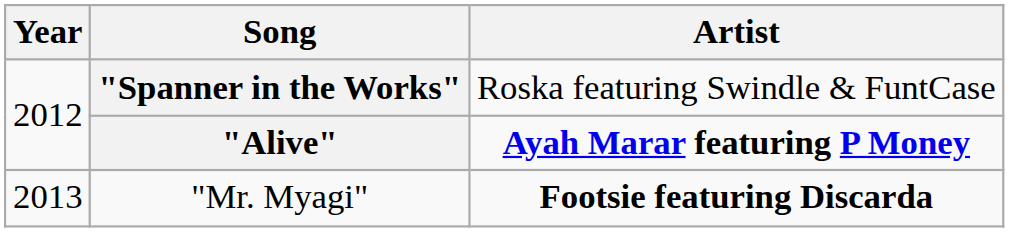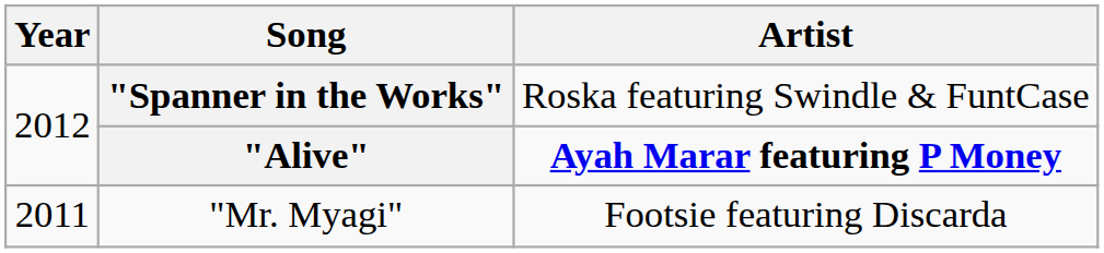 <table class="wikitable plainrowheaders" style="text-align:center;">
 <tr>
 <th scope="col">Year</th>
 <th scope="colw">Song</th>
 <th scope="col">Artist</th>
 </tr>
 <tr>
 <td rowspan="2">2012</td>
 <th scope="row">"Spanner in the Works"</th>
 <td>Roska featuring Swindle & FuntCase</td>
 </tr>
 <tr>
 <th scope="row">"Alive"</th>
 <td><strong><a href='#'>Ayah Marar</a> featuring <a href='#'>P Money</a></strong></td>
 </tr>
 <tr>
-<td>2013</td>
+<td>2011</td>
 <td>"Mr. Myagi"</td>
-<td><strong>Footsie featuring Discarda</strong></td>
+<td>Footsie featuring Discarda</td>
 </tr>
 </table>
